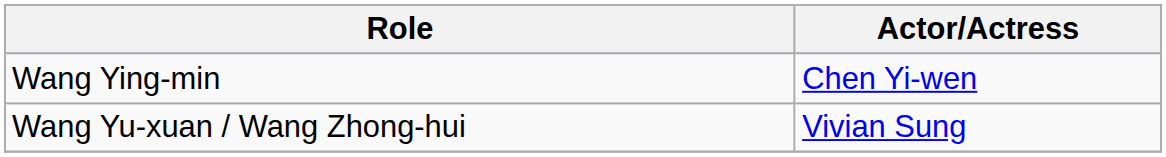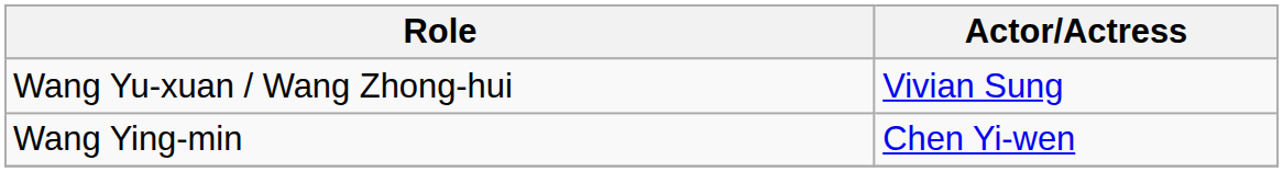 <table class="wikitable" width="600">
 <tr style="background:#ABCDEF;">
 <th>Role</th>
 <th>Actor/Actress</th>
 </tr>
 <tr>
+<td>Wang Yu-xuan / Wang Zhong-hui</td>
+<td><a href='#'>Vivian Sung</a></td>
+</tr>
+<tr>
 <td>Wang Ying-min</td>
 <td><a href='#'>Chen Yi-wen</a></td>
 </tr>
 <tr>
-<td>Wang Yu-xuan / Wang Zhong-hui</td>
-<td><a href='#'>Vivian Sung</a></td>
-</tr>
-<tr>
 </tr>
 </table>
